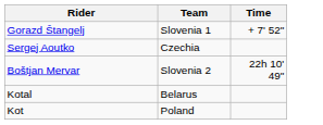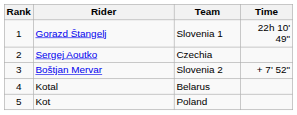 <table class="wikitable">
 <tr>
+<th>Rank</th>
 <th>Rider</th>
 <th>Team</th>
 <th>Time</th>
 </tr>
 <tr>
+<td align=center>1</td>
 <td width=220> <a href='#'>Gorazd Štangelj</a> </td>
 <td width=100>Slovenia 1</td>
-<td align=right>+ 7' 52"</td>
+<td width=76 align=right>22h 10' 49"</td>
 </tr>
 <tr>
+<td align=center>2</td>
 <td> <a href='#'>Sergej Aoutko</a></td>
 <td>Czechia</td>
 <td align=right></td>
 </tr>
 <tr>
+<td align=center>3</td>
 <td> <a href='#'>Boštjan Mervar</a> </td>
 <td>Slovenia 2</td>
-<td width=76 align=right>22h 10' 49"</td>
+<td align=right>+ 7' 52"</td>
 </tr>
 <tr>
+<td align=center>4</td>
 <td> Kotal</td>
 <td>Belarus</td>
 <td align=right></td>
 </tr>
 <tr>
+<td align=center>5</td>
 <td> Kot</td>
 <td>Poland</td>
 <td align=right></td>
 </tr>
 </table>
